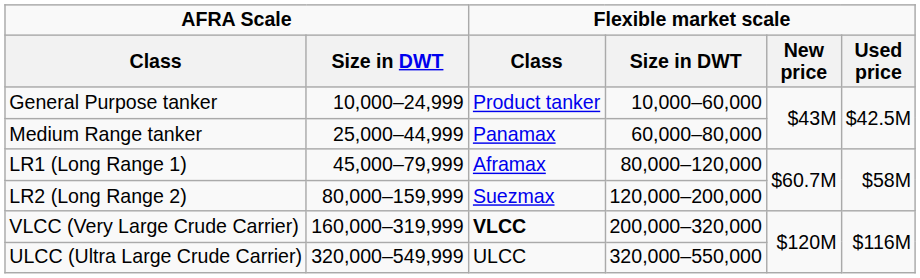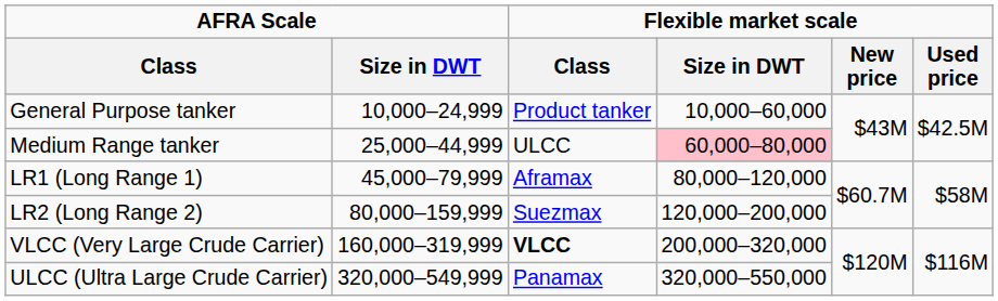 <table class="wikitable" style="float:right; margin-left: 1em; margin-bottom: 1em; font-size: 85%;">
 <tr>
 <td colspan="2" style="text-align:center;"><strong>AFRA Scale</strong></td>
 <td colspan="4" style="text-align:center;"><strong>Flexible market scale</strong></td>
 </tr>
 <tr>
 <th>Class</th>
 <th>Size in <a href='#'>DWT</a></th>
 <th>Class</th>
 <th>Size in DWT</th>
 <th>New<br>price</th>
 <th>Used<br>price</th>
 </tr>
 <tr>
 <td>General Purpose tanker</td>
 <td align="right">10,000–24,999</td>
 <td><a href='#'>Product tanker</a></td>
 <td align="right">10,000–60,000</td>
 <td rowspan="2" style="text-align:right;">$43M</td>
 <td rowspan="2" style="text-align:right;">$42.5M</td>
 </tr>
 <tr>
 <td>Medium Range tanker</td>
 <td align="right">25,000–44,999</td>
-<td><a href='#'>Panamax</a></td>
-<td align="right">60,000–80,000</td>
+<td>ULCC</td>
+<td align="right" style="background: pink;">60,000–80,000</td>
 </tr>
 <tr>
 <td>LR1 (Long Range 1)</td>
 <td align="right">45,000–79,999</td>
 <td><a href='#'>Aframax</a></td>
 <td align="right">80,000–120,000</td>
 <td rowspan="2" style="text-align:right;">$60.7M</td>
 <td rowspan="2" style="text-align:right;">$58M</td>
 </tr>
 <tr>
 <td>LR2 (Long Range 2)</td>
 <td align="right">80,000–159,999</td>
 <td><a href='#'>Suezmax</a></td>
 <td align="right">120,000–200,000</td>
 </tr>
 <tr>
 <td>VLCC (Very Large Crude Carrier)</td>
 <td align="right">160,000–319,999</td>
 <td><strong>VLCC</strong></td>
 <td align="right">200,000–320,000</td>
 <td rowspan="2" style="text-align:right;">$120M</td>
 <td rowspan="2" style="text-align:right;">$116M</td>
 </tr>
 <tr>
 <td>ULCC (Ultra Large Crude Carrier)</td>
 <td align="right">320,000–549,999</td>
-<td>ULCC</td>
+<td><a href='#'>Panamax</a></td>
 <td align="right">320,000–550,000</td>
 </tr>
 </table>
